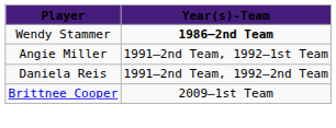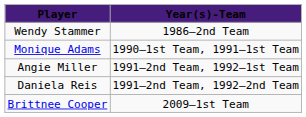 <table class="wikitable sortable" style="margin: 1em auto 1em auto">
 <tr>
 <th style="background:#461d7c;"><span>Player</span></th>
 <th style="background:#461d7c;"><span>Year(s)-Team</span></th>
 </tr>
 <tr style="text-align:center;">
 <td>Wendy Stammer</td>
-<td><strong>1986–2nd Team</strong></td>
+<td>1986–2nd Team</td>
+</tr>
+<tr style="text-align:center;">
+<td><a href='#'>Monique Adams</a></td>
+<td>1990–1st Team, 1991–1st Team</td>
 </tr>
 <tr style="text-align:center;">
 <td>Angie Miller</td>
 <td>1991–2nd Team, 1992–1st Team</td>
 </tr>
 <tr style="text-align:center;">
 <td>Daniela Reis</td>
 <td>1991–2nd Team, 1992–2nd Team</td>
 </tr>
 <tr style="text-align:center;">
 <td><a href='#'>Brittnee Cooper</a></td>
 <td>2009–1st Team</td>
 </tr>
 </table>
